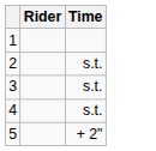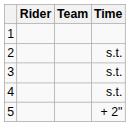 <table class="wikitable">
 <tr>
 <th></th>
 <th>Rider</th>
+<th>Team</th>
 <th>Time</th>
 </tr>
 <tr>
 <td>1</td>
+<td></td>
 <td></td>
 <td align="right"></td>
 </tr>
 <tr>
 <td>2</td>
 <td>  </td>
+<td></td>
 <td align="right">s.t.</td>
 </tr>
 <tr>
 <td>3</td>
+<td></td>
 <td></td>
 <td align="right">s.t.</td>
 </tr>
 <tr>
 <td>4</td>
 <td> </td>
+<td></td>
 <td align="right">s.t.</td>
 </tr>
 <tr>
 <td>5</td>
 <td></td>
+<td></td>
 <td align="right">+ 2"</td>
 </tr>
 </table>
